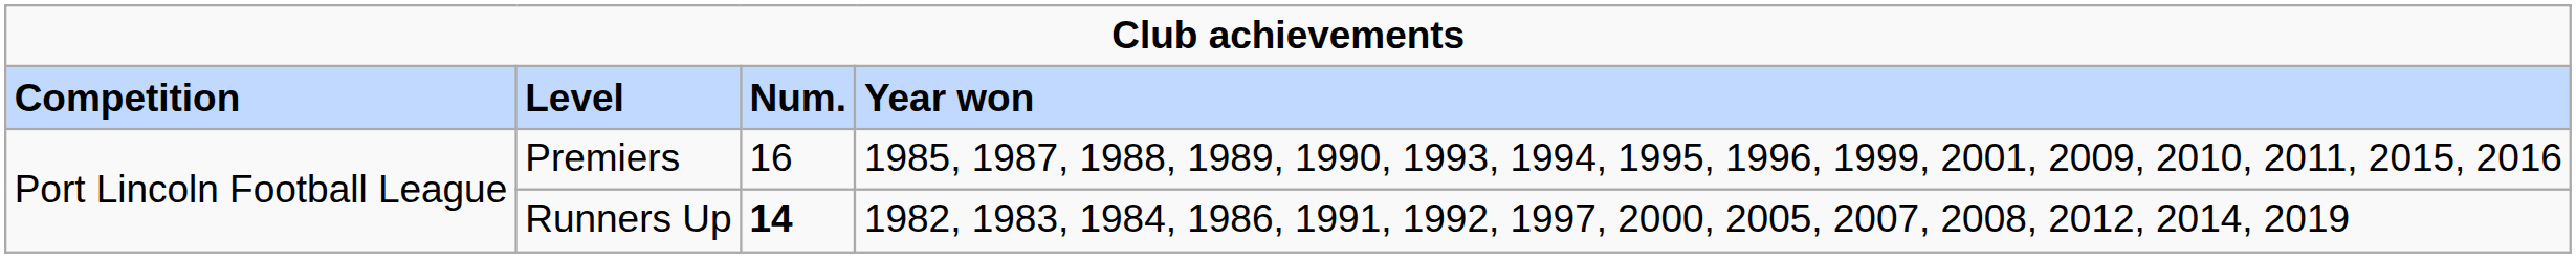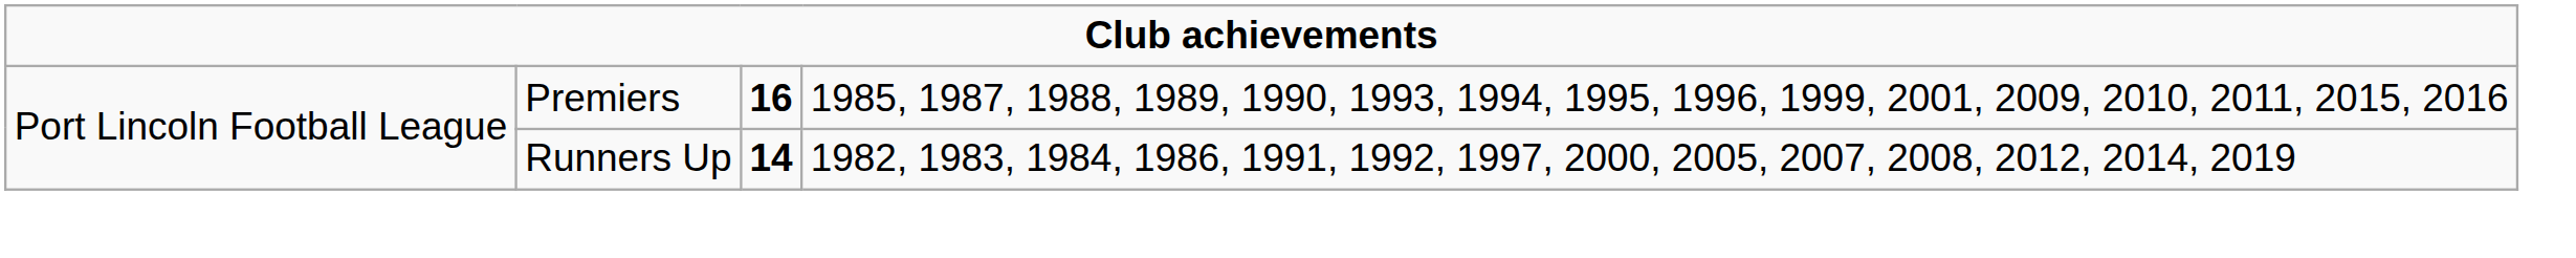 <table class="wikitable">
 <tr>
 <td colspan="4" style="text-align:center;"><strong>Club achievements</strong></td>
 </tr>
-<tr style="background:#C1D8FF;">
-<td><strong>Competition</strong></td>
-<td><strong>Level</strong></td>
-<td><strong>Num.</strong></td>
-<td><strong>Year won</strong></td>
-</tr>
 <tr>
 <td rowspan="2">Port Lincoln Football League</td>
 <td>Premiers</td>
-<td>16</td>
+<td><strong>16</strong></td>
 <td>1985, 1987, 1988, 1989, 1990, 1993, 1994, 1995, 1996, 1999, 2001, 2009, 2010, 2011, 2015, 2016</td>
 </tr>
 <tr>
 <td>Runners Up</td>
 <td><strong>14</strong></td>
 <td>1982, 1983, 1984, 1986, 1991, 1992, 1997, 2000, 2005, 2007, 2008, 2012, 2014, 2019</td>
 </tr>
 </table>
